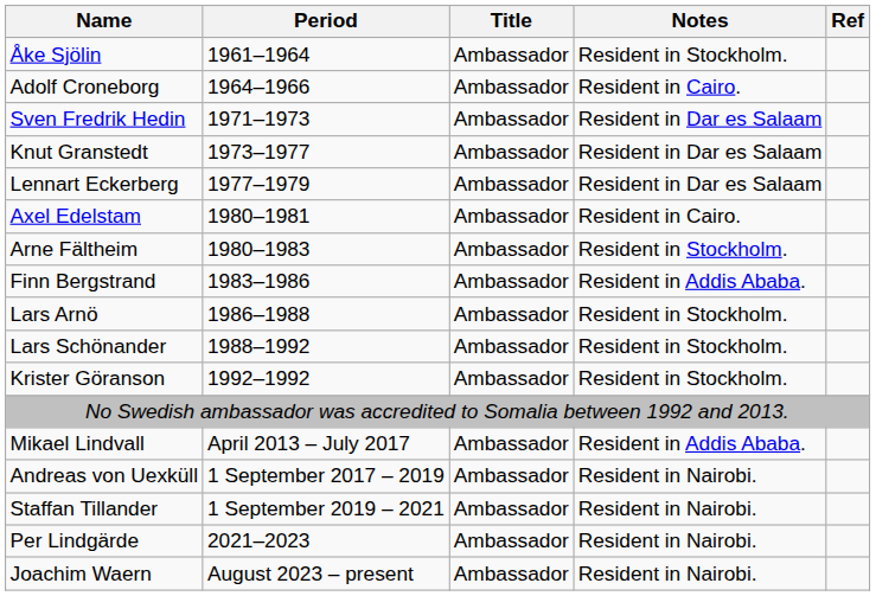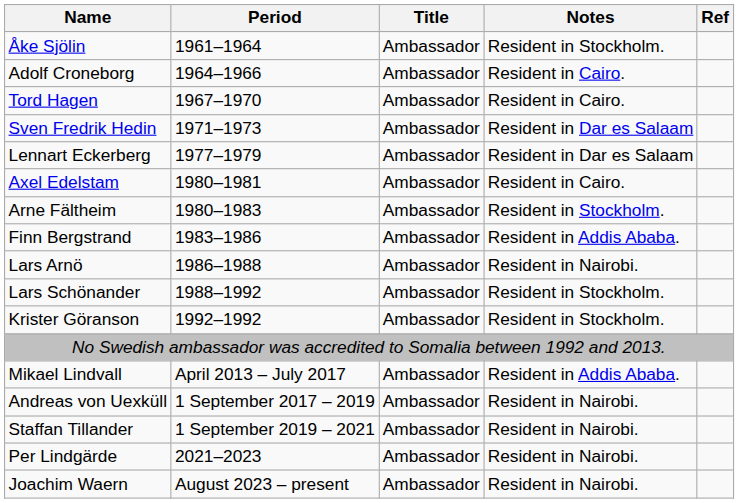 <table class="wikitable">
 <tr>
 <th>Name</th>
 <th>Period</th>
 <th>Title</th>
 <th>Notes</th>
 <th>Ref</th>
 </tr>
 <tr>
 <td><a href='#'>Åke Sjölin</a></td>
 <td>1961–1964</td>
 <td>Ambassador</td>
 <td>Resident in Stockholm.</td>
 <td></td>
 </tr>
 <tr>
 <td>Adolf Croneborg</td>
 <td>1964–1966</td>
 <td>Ambassador</td>
 <td>Resident in <a href='#'>Cairo</a>.</td>
 <td></td>
 </tr>
 <tr>
+<td><a href='#'>Tord Hagen</a></td>
+<td>1967–1970</td>
+<td>Ambassador</td>
+<td>Resident in Cairo.</td>
+<td></td>
+</tr>
+<tr>
 <td><a href='#'>Sven Fredrik Hedin</a></td>
 <td>1971–1973</td>
 <td>Ambassador</td>
 <td>Resident in <a href='#'>Dar es Salaam</a></td>
-<td></td>
-</tr>
-<tr>
-<td>Knut Granstedt</td>
-<td>1973–1977</td>
-<td>Ambassador</td>
-<td>Resident in Dar es Salaam</td>
 <td></td>
 </tr>
 <tr>
 <td>Lennart Eckerberg</td>
 <td>1977–1979</td>
 <td>Ambassador</td>
 <td>Resident in Dar es Salaam</td>
 <td></td>
 </tr>
 <tr>
 <td><a href='#'>Axel Edelstam</a></td>
 <td>1980–1981</td>
 <td>Ambassador</td>
 <td>Resident in Cairo.</td>
 <td></td>
 </tr>
 <tr>
 <td>Arne Fältheim</td>
 <td>1980–1983</td>
 <td>Ambassador</td>
 <td>Resident in <a href='#'>Stockholm</a>.</td>
 <td></td>
 </tr>
 <tr>
 <td>Finn Bergstrand</td>
 <td>1983–1986</td>
 <td>Ambassador</td>
 <td>Resident in <a href='#'>Addis Ababa</a>.</td>
 <td></td>
 </tr>
 <tr>
 <td>Lars Arnö</td>
 <td>1986–1988</td>
 <td>Ambassador</td>
-<td>Resident in Stockholm.</td>
+<td>Resident in Nairobi.</td>
 <td></td>
 </tr>
 <tr>
 <td>Lars Schönander</td>
 <td>1988–1992</td>
 <td>Ambassador</td>
 <td>Resident in Stockholm.</td>
 <td></td>
 </tr>
 <tr>
 <td>Krister Göranson</td>
 <td>1992–1992</td>
 <td>Ambassador</td>
 <td>Resident in Stockholm.</td>
 <td></td>
 </tr>
 <tr>
 <td colspan="5" style="background: silver; text-align: center;"><em>No Swedish ambassador was accredited to Somalia between 1992 and 2013.</em></td>
 </tr>
 <tr>
 <td>Mikael Lindvall</td>
 <td>April 2013 – July 2017</td>
 <td>Ambassador</td>
 <td>Resident in <a href='#'>Addis Ababa</a>.</td>
 <td></td>
 </tr>
 <tr>
 <td>Andreas von Uexküll</td>
 <td>1 September 2017 – 2019</td>
 <td>Ambassador</td>
 <td>Resident in Nairobi.</td>
 <td></td>
 </tr>
 <tr>
 <td>Staffan Tillander</td>
 <td>1 September 2019 – 2021</td>
 <td>Ambassador</td>
 <td>Resident in Nairobi.</td>
 <td></td>
 </tr>
 <tr>
 <td>Per Lindgärde</td>
 <td>2021–2023</td>
 <td>Ambassador</td>
 <td>Resident in Nairobi.</td>
 <td></td>
 </tr>
 <tr>
 <td>Joachim Waern</td>
 <td>August 2023 – present</td>
 <td>Ambassador</td>
 <td>Resident in Nairobi.</td>
 <td></td>
 </tr>
 </table>
